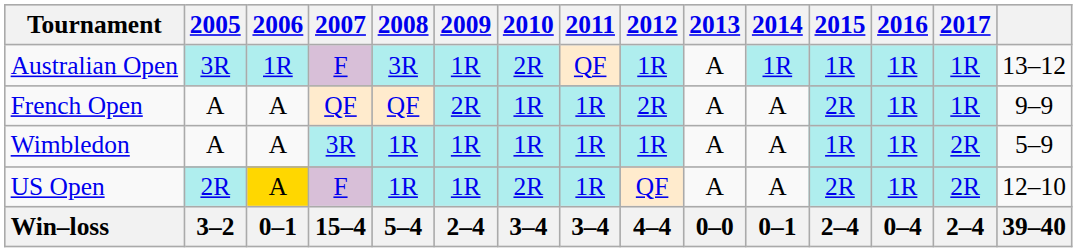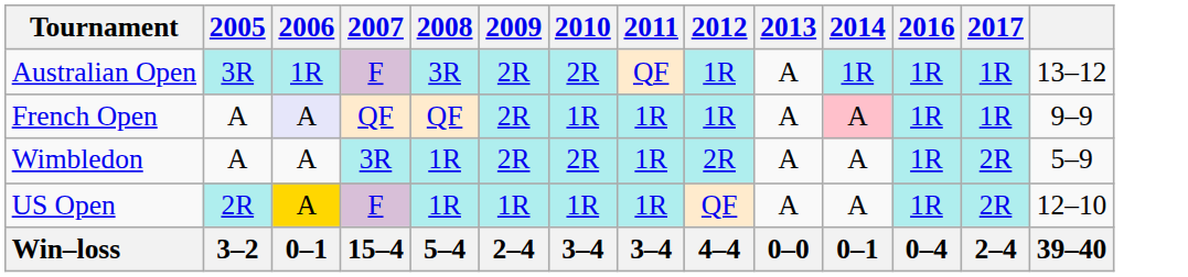 <table class="wikitable">
 <tr style="background:#efefef;">
 <th>Tournament</th>
 <th><a href='#'>2005</a></th>
 <th><a href='#'>2006</a></th>
 <th><a href='#'>2007</a></th>
 <th><a href='#'>2008</a></th>
 <th><a href='#'>2009</a></th>
 <th><a href='#'>2010</a></th>
 <th><a href='#'>2011</a></th>
 <th><a href='#'>2012</a></th>
 <th><a href='#'>2013</a></th>
 <th><a href='#'>2014</a></th>
-<th><a href='#'>2015</a></th>
 <th><a href='#'>2016</a></th>
 <th><a href='#'>2017</a></th>
 <th></th>
 </tr>
 <tr>
 <td><a href='#'>Australian Open</a></td>
 <td style="text-align:center; background:#afeeee;"><a href='#'>3R</a></td>
 <td style="text-align:center; background:#afeeee;"><a href='#'>1R</a></td>
 <td style="text-align:center; background:thistle;"><a href='#'>F</a></td>
 <td style="text-align:center; background:#afeeee;"><a href='#'>3R</a></td>
-<td style="text-align:center; background:#afeeee;"><a href='#'>1R</a></td>
+<td style="text-align:center; background:#afeeee;"><a href='#'>2R</a></td>
 <td style="text-align:center; background:#afeeee;"><a href='#'>2R</a></td>
 <td style="text-align:center; background:#ffebcd;"><a href='#'>QF</a></td>
 <td style="text-align:center; background:#afeeee;"><a href='#'>1R</a></td>
 <td style="text-align:center;">A</td>
-<td style="text-align:center; background:#afeeee;"><a href='#'>1R</a></td>
 <td style="text-align:center; background:#afeeee;"><a href='#'>1R</a></td>
 <td style="text-align:center; background:#afeeee;"><a href='#'>1R</a></td>
 <td style="text-align:center; background:#afeeee;"><a href='#'>1R</a></td>
 <td style="text-align:center;">13–12</td>
 </tr>
 <tr>
 <td><a href='#'>French Open</a></td>
 <td style="text-align:center;">A</td>
-<td style="text-align:center;">A</td>
+<td style="background: lavender; text-align:center;">A</td>
 <td style="text-align:center; background:#ffebcd;"><a href='#'>QF</a></td>
 <td style="text-align:center; background:#ffebcd;"><a href='#'>QF</a></td>
 <td style="text-align:center; background:#afeeee;"><a href='#'>2R</a></td>
 <td style="text-align:center; background:#afeeee;"><a href='#'>1R</a></td>
 <td style="text-align:center; background:#afeeee;"><a href='#'>1R</a></td>
-<td style="text-align:center; background:#afeeee;"><a href='#'>2R</a></td>
+<td style="text-align:center; background:#afeeee;"><a href='#'>1R</a></td>
 <td style="text-align:center;">A</td>
-<td style="text-align:center;">A</td>
-<td style="text-align:center; background:#afeeee;"><a href='#'>2R</a></td>
+<td style="background: pink; text-align:center;">A</td>
 <td style="text-align:center; background:#afeeee;"><a href='#'>1R</a></td>
 <td style="text-align:center; background:#afeeee;"><a href='#'>1R</a></td>
 <td style="text-align:center;">9–9</td>
 </tr>
 <tr>
 <td><a href='#'>Wimbledon</a></td>
 <td style="text-align:center;">A</td>
 <td style="text-align:center;">A</td>
 <td style="text-align:center; background:#afeeee;"><a href='#'>3R</a></td>
 <td style="text-align:center; background:#afeeee;"><a href='#'>1R</a></td>
+<td style="text-align:center; background:#afeeee;"><a href='#'>2R</a></td>
+<td style="text-align:center; background:#afeeee;"><a href='#'>2R</a></td>
 <td style="text-align:center; background:#afeeee;"><a href='#'>1R</a></td>
-<td style="text-align:center; background:#afeeee;"><a href='#'>1R</a></td>
-<td style="text-align:center; background:#afeeee;"><a href='#'>1R</a></td>
-<td style="text-align:center; background:#afeeee;"><a href='#'>1R</a></td>
+<td style="text-align:center; background:#afeeee;"><a href='#'>2R</a></td>
 <td style="text-align:center;">A</td>
 <td style="text-align:center;">A</td>
-<td style="text-align:center; background:#afeeee;"><a href='#'>1R</a></td>
 <td style="text-align:center; background:#afeeee;"><a href='#'>1R</a></td>
 <td style="text-align:center; background:#afeeee;"><a href='#'>2R</a></td>
 <td style="text-align:center;">5–9</td>
 </tr>
 <tr>
 <td><a href='#'>US Open</a></td>
 <td style="text-align:center; background:#afeeee;"><a href='#'>2R</a></td>
 <td style="background: gold; text-align:center;">A</td>
 <td style="text-align:center; background:thistle;"><a href='#'>F</a></td>
 <td style="text-align:center; background:#afeeee;"><a href='#'>1R</a></td>
 <td style="text-align:center; background:#afeeee;"><a href='#'>1R</a></td>
-<td style="text-align:center; background:#afeeee;"><a href='#'>2R</a></td>
+<td style="text-align:center; background:#afeeee;"><a href='#'>1R</a></td>
 <td style="text-align:center; background:#afeeee;"><a href='#'>1R</a></td>
 <td style="text-align:center; background:#ffebcd;"><a href='#'>QF</a></td>
 <td style="text-align:center;">A</td>
 <td style="text-align:center;">A</td>
-<td style="text-align:center; background:#afeeee;"><a href='#'>2R</a></td>
 <td style="text-align:center; background:#afeeee;"><a href='#'>1R</a></td>
 <td style="text-align:center; background:#afeeee;"><a href='#'>2R</a></td>
 <td style="text-align:center;">12–10</td>
 </tr>
 <tr style="background:#efefef;">
 <th style="text-align:left">Win–loss</th>
 <th>3–2</th>
 <th>0–1</th>
 <th>15–4</th>
 <th>5–4</th>
 <th>2–4</th>
 <th>3–4</th>
 <th>3–4</th>
 <th>4–4</th>
 <th>0–0</th>
 <th>0–1</th>
-<th>2–4</th>
 <th>0–4</th>
 <th>2–4</th>
 <th>39–40</th>
 </tr>
 </table>
